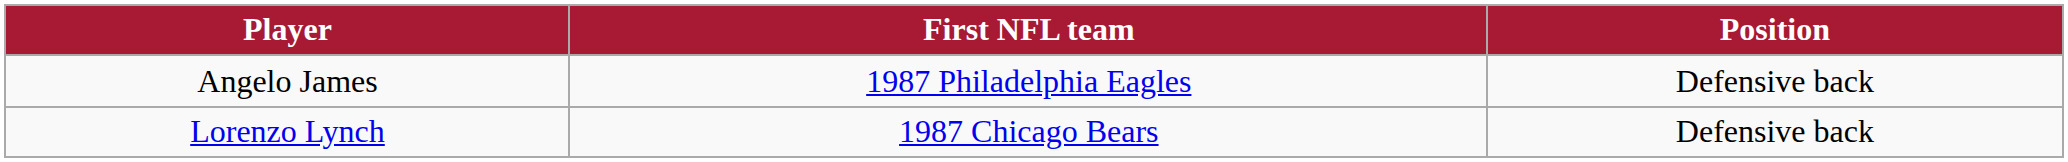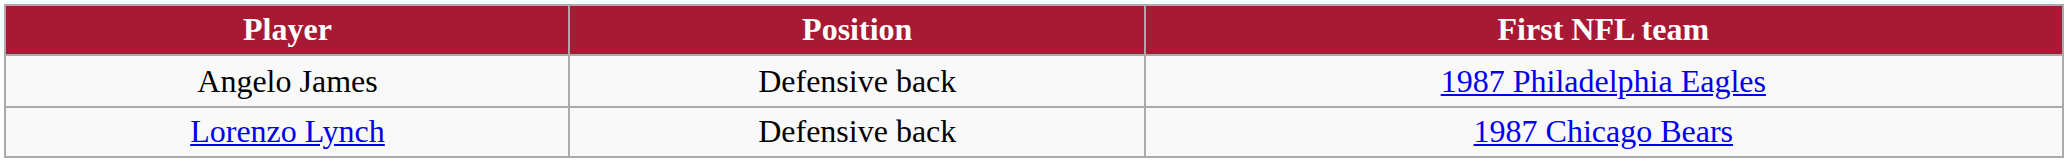 <table class="wikitable" width="65%">
 <tr align="center"  style="background:#A81933;color:#FFFFFF;">
 <td><strong>Player</strong></td>
+<td><strong>Position</strong></td>
 <td><strong>First NFL team</strong></td>
-<td><strong>Position</strong></td>
 </tr>
 <tr align="center" bgcolor="">
 <td>Angelo James</td>
+<td>Defensive back</td>
 <td><a href='#'>1987 Philadelphia Eagles</a></td>
-<td>Defensive back</td>
 </tr>
 <tr align="center" bgcolor="">
 <td><a href='#'>Lorenzo Lynch</a></td>
+<td>Defensive back</td>
 <td><a href='#'>1987 Chicago Bears</a></td>
-<td>Defensive back</td>
 </tr>
 </table>
